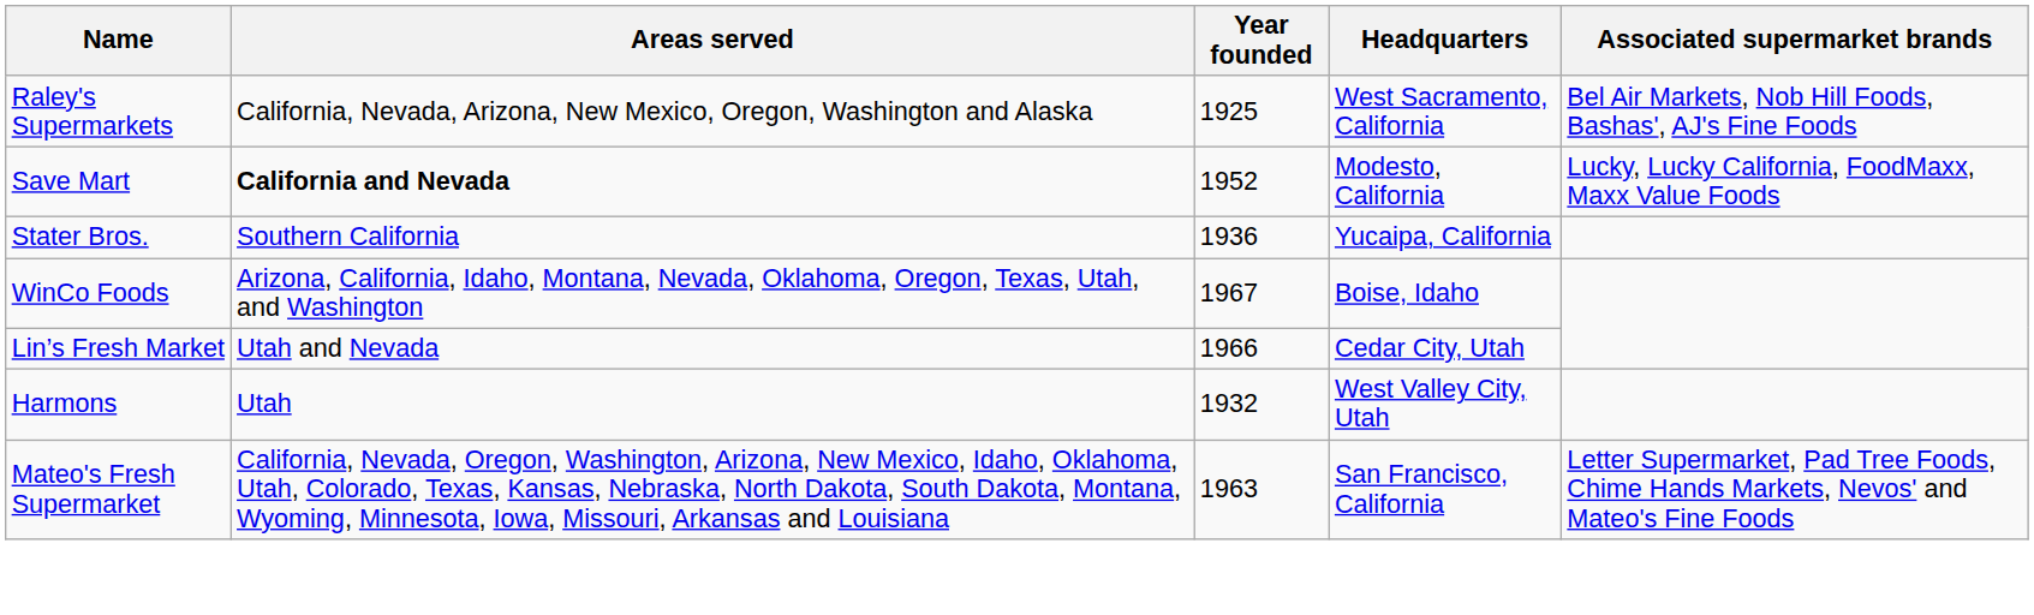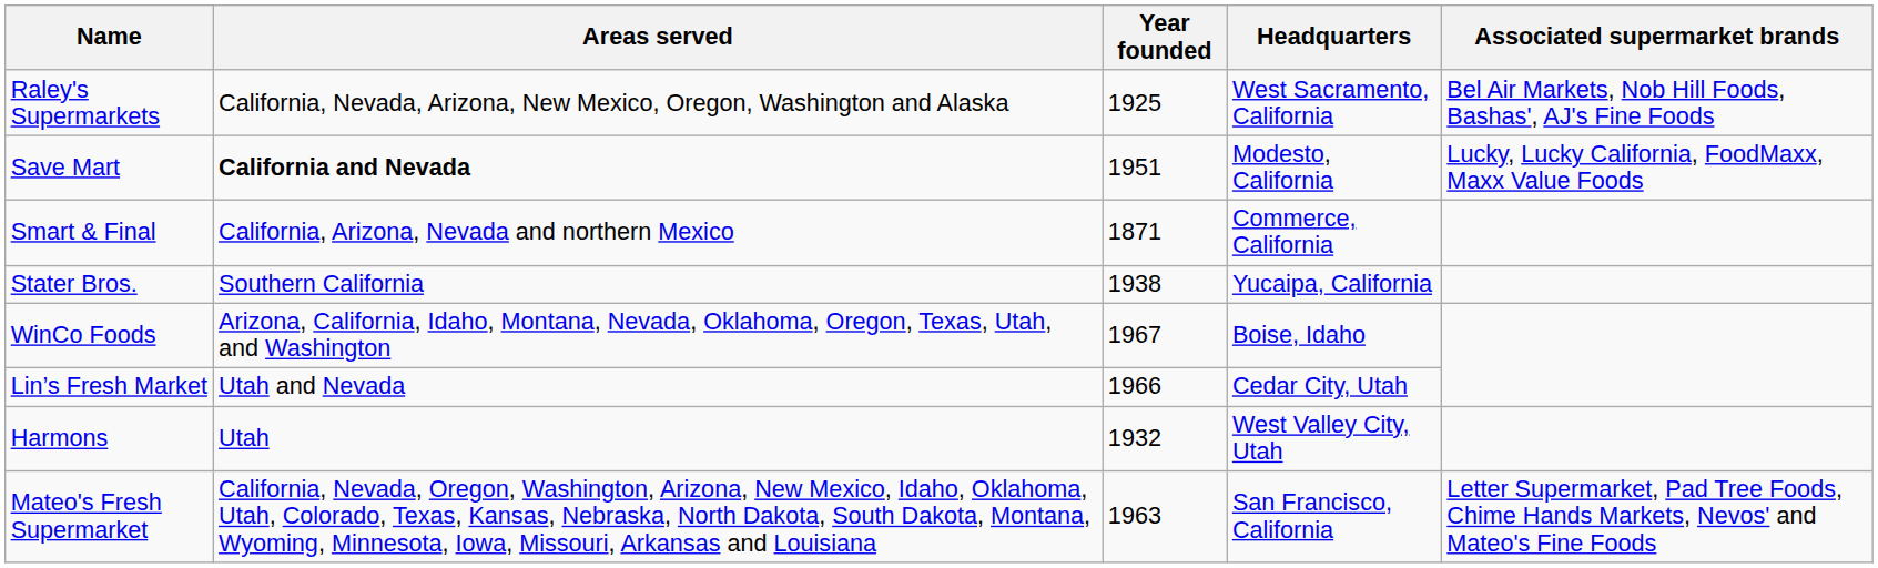 <table class="wikitable">
 <tr>
 <th>Name</th>
 <th>Areas served</th>
 <th>Year founded</th>
 <th>Headquarters</th>
 <th>Associated supermarket brands</th>
 </tr>
 <tr>
 <td><a href='#'>Raley's Supermarkets</a></td>
 <td>California, Nevada, Arizona, New Mexico, Oregon, Washington and Alaska</td>
 <td>1925</td>
 <td><a href='#'>West Sacramento, California</a></td>
 <td><a href='#'>Bel Air Markets</a>, <a href='#'>Nob Hill Foods</a>, <a href='#'>Bashas'</a>, <a href='#'>AJ's Fine Foods</a></td>
 </tr>
 <tr>
 <td><a href='#'>Save Mart</a></td>
 <td><strong>California and Nevada</strong></td>
-<td>1952</td>
+<td>1951</td>
 <td><a href='#'>Modesto</a>, <a href='#'>California</a></td>
 <td><a href='#'>Lucky</a>, <a href='#'>Lucky California</a>, <a href='#'>FoodMaxx</a>, <a href='#'>Maxx Value Foods</a></td>
 </tr>
 <tr>
+<td><a href='#'>Smart & Final</a></td>
+<td><a href='#'>California</a>, <a href='#'>Arizona</a>, <a href='#'>Nevada</a> and northern <a href='#'>Mexico</a></td>
+<td>1871</td>
+<td><a href='#'>Commerce, California</a></td>
+<td></td>
+</tr>
+<tr>
 <td><a href='#'>Stater Bros.</a></td>
 <td><a href='#'>Southern California</a></td>
-<td>1936</td>
+<td>1938</td>
 <td><a href='#'>Yucaipa, California</a></td>
 <td></td>
 </tr>
 <tr>
 <td><a href='#'>WinCo Foods</a></td>
 <td><a href='#'>Arizona</a>, <a href='#'>California</a>, <a href='#'>Idaho</a>, <a href='#'>Montana</a>, <a href='#'>Nevada</a>, <a href='#'>Oklahoma</a>, <a href='#'>Oregon</a>, <a href='#'>Texas</a>, <a href='#'>Utah</a>, and <a href='#'>Washington</a></td>
 <td>1967</td>
 <td><a href='#'>Boise, Idaho</a></td>
 </tr>
 <tr>
 <td><a href='#'>Lin’s Fresh Market</a></td>
 <td><a href='#'>Utah</a> and <a href='#'>Nevada</a></td>
 <td>1966</td>
 <td><a href='#'>Cedar City, Utah</a></td>
 </tr>
 <tr>
 <td><a href='#'>Harmons</a></td>
 <td><a href='#'>Utah</a></td>
 <td>1932</td>
 <td><a href='#'>West Valley City, Utah</a></td>
 <td></td>
 </tr>
 <tr>
 <td><a href='#'>Mateo's Fresh Supermarket</a></td>
 <td><a href='#'>California</a>, <a href='#'>Nevada</a>, <a href='#'>Oregon</a>, <a href='#'>Washington</a>, <a href='#'>Arizona</a>, <a href='#'>New Mexico</a>, <a href='#'>Idaho</a>, <a href='#'>Oklahoma</a>, <a href='#'>Utah</a>, <a href='#'>Colorado</a>, <a href='#'>Texas</a>, <a href='#'>Kansas</a>, <a href='#'>Nebraska</a>, <a href='#'>North Dakota</a>, <a href='#'>South Dakota</a>, <a href='#'>Montana</a>, <a href='#'>Wyoming</a>, <a href='#'>Minnesota</a>, <a href='#'>Iowa</a>, <a href='#'>Missouri</a>, <a href='#'>Arkansas</a> and <a href='#'>Louisiana</a></td>
 <td>1963</td>
 <td><a href='#'>San Francisco, California</a></td>
 <td><a href='#'>Letter Supermarket</a>, <a href='#'>Pad Tree Foods</a>, <a href='#'>Chime Hands Markets</a>, <a href='#'>Nevos'</a> and <a href='#'>Mateo's Fine Foods</a></td>
 </tr>
 </table>
